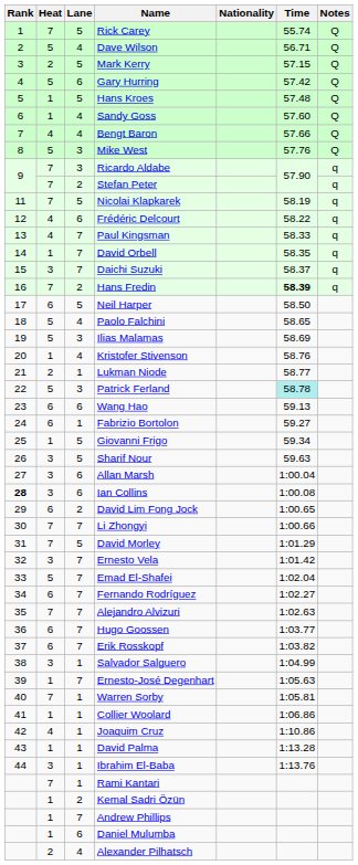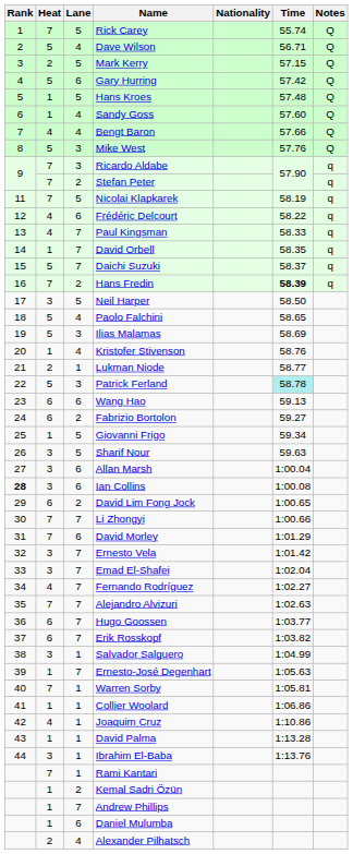 <table class="wikitable sortable" style="text-align:center">
 <tr>
 <th>Rank</th>
 <th>Heat</th>
 <th>Lane</th>
 <th>Name</th>
 <th>Nationality</th>
 <th>Time</th>
 <th>Notes</th>
 </tr>
 <tr bgcolor=#cfc>
 <td>1</td>
 <td>7</td>
 <td>5</td>
 <td align=left><a href='#'>Rick Carey</a></td>
 <td align=left></td>
 <td>55.74</td>
 <td>Q</td>
 </tr>
 <tr bgcolor=#cfc>
 <td>2</td>
 <td>5</td>
 <td>4</td>
 <td align=left><a href='#'>Dave Wilson</a></td>
 <td align=left></td>
 <td>56.71</td>
 <td>Q</td>
 </tr>
 <tr bgcolor=#cfc>
 <td>3</td>
 <td>2</td>
 <td>5</td>
 <td align=left><a href='#'>Mark Kerry</a></td>
 <td align=left></td>
 <td>57.15</td>
 <td>Q</td>
 </tr>
 <tr bgcolor=#cfc>
 <td>4</td>
 <td>5</td>
 <td>6</td>
 <td align=left><a href='#'>Gary Hurring</a></td>
 <td align=left></td>
 <td>57.42</td>
 <td>Q</td>
 </tr>
 <tr bgcolor=#cfc>
 <td>5</td>
 <td>1</td>
 <td>5</td>
 <td align=left><a href='#'>Hans Kroes</a></td>
 <td align=left></td>
 <td>57.48</td>
 <td>Q</td>
 </tr>
 <tr bgcolor=#cfc>
 <td>6</td>
 <td>1</td>
 <td>4</td>
 <td align=left><a href='#'>Sandy Goss</a></td>
 <td align=left></td>
 <td>57.60</td>
 <td>Q</td>
 </tr>
 <tr bgcolor=#cfc>
 <td>7</td>
 <td>4</td>
 <td>4</td>
 <td align=left><a href='#'>Bengt Baron</a></td>
 <td align=left></td>
 <td>57.66</td>
 <td>Q</td>
 </tr>
 <tr bgcolor=#cfc>
 <td>8</td>
 <td>5</td>
 <td>3</td>
 <td align=left><a href='#'>Mike West</a></td>
 <td align=left></td>
 <td>57.76</td>
 <td>Q</td>
 </tr>
 <tr bgcolor=e5ffe5>
 <td rowspan=2>9</td>
 <td>7</td>
 <td>3</td>
 <td align=left><a href='#'>Ricardo Aldabe</a></td>
 <td align=left></td>
 <td rowspan=2>57.90</td>
 <td>q</td>
 </tr>
 <tr bgcolor=e5ffe5>
 <td>7</td>
 <td>2</td>
 <td align=left><a href='#'>Stefan Peter</a></td>
 <td align=left></td>
 <td>q</td>
 </tr>
 <tr bgcolor=e5ffe5>
 <td>11</td>
 <td>7</td>
 <td>5</td>
 <td align=left><a href='#'>Nicolai Klapkarek</a></td>
 <td align=left></td>
 <td>58.19</td>
 <td>q</td>
 </tr>
 <tr bgcolor=e5ffe5>
 <td>12</td>
 <td>4</td>
 <td>6</td>
 <td align=left><a href='#'>Frédéric Delcourt</a></td>
 <td align=left></td>
 <td>58.22</td>
 <td>q</td>
 </tr>
 <tr bgcolor=e5ffe5>
 <td>13</td>
 <td>4</td>
 <td>7</td>
 <td align=left><a href='#'>Paul Kingsman</a></td>
 <td align=left></td>
 <td>58.33</td>
 <td>q</td>
 </tr>
 <tr bgcolor=e5ffe5>
 <td>14</td>
 <td>1</td>
 <td>7</td>
 <td align=left><a href='#'>David Orbell</a></td>
 <td align=left></td>
 <td>58.35</td>
 <td>q</td>
 </tr>
 <tr bgcolor=e5ffe5>
 <td>15</td>
-<td>3</td>
+<td>5</td>
 <td>7</td>
 <td align=left><a href='#'>Daichi Suzuki</a></td>
 <td align=left></td>
 <td>58.37</td>
 <td>q</td>
 </tr>
 <tr bgcolor=e5ffe5>
 <td>16</td>
 <td>7</td>
 <td>2</td>
 <td align=left><a href='#'>Hans Fredin</a></td>
 <td align=left></td>
 <td><strong>58.39</strong></td>
 <td>q</td>
 </tr>
 <tr>
 <td>17</td>
-<td>6</td>
+<td>3</td>
 <td>5</td>
 <td align=left><a href='#'>Neil Harper</a></td>
 <td align=left></td>
 <td>58.50</td>
 <td></td>
 </tr>
 <tr>
 <td>18</td>
 <td>5</td>
 <td>4</td>
 <td align=left><a href='#'>Paolo Falchini</a></td>
 <td align=left></td>
 <td>58.65</td>
 <td></td>
 </tr>
 <tr>
 <td>19</td>
 <td>5</td>
 <td>3</td>
 <td align=left><a href='#'>Ilias Malamas</a></td>
 <td align=left></td>
 <td>58.69</td>
 <td></td>
 </tr>
 <tr>
 <td>20</td>
 <td>1</td>
 <td>4</td>
 <td align=left><a href='#'>Kristofer Stivenson</a></td>
 <td align=left></td>
 <td>58.76</td>
 <td></td>
 </tr>
 <tr>
 <td>21</td>
 <td>2</td>
 <td>1</td>
 <td align=left><a href='#'>Lukman Niode</a></td>
 <td align=left></td>
 <td>58.77</td>
 <td></td>
 </tr>
 <tr>
 <td>22</td>
 <td>5</td>
 <td>3</td>
 <td align=left><a href='#'>Patrick Ferland</a></td>
 <td align=left></td>
 <td style="background: paleturquoise;">58.78</td>
 <td></td>
 </tr>
 <tr>
 <td>23</td>
 <td>6</td>
 <td>6</td>
 <td align=left><a href='#'>Wang Hao</a></td>
 <td align=left></td>
 <td>59.13</td>
 <td></td>
 </tr>
 <tr>
 <td>24</td>
 <td>6</td>
-<td>1</td>
+<td>2</td>
 <td align=left><a href='#'>Fabrizio Bortolon</a></td>
 <td align=left></td>
 <td>59.27</td>
 <td></td>
 </tr>
 <tr>
 <td>25</td>
 <td>1</td>
 <td>5</td>
 <td align=left><a href='#'>Giovanni Frigo</a></td>
 <td align=left></td>
 <td>59.34</td>
 <td></td>
 </tr>
 <tr>
 <td>26</td>
 <td>3</td>
 <td>5</td>
 <td align=left><a href='#'>Sharif Nour</a></td>
 <td align=left></td>
 <td>59.63</td>
 <td></td>
 </tr>
 <tr>
 <td>27</td>
 <td>3</td>
 <td>6</td>
 <td align=left><a href='#'>Allan Marsh</a></td>
 <td align=left></td>
 <td>1:00.04</td>
 <td></td>
 </tr>
 <tr>
 <td><strong>28</strong></td>
 <td>3</td>
 <td>6</td>
 <td align=left><a href='#'>Ian Collins</a></td>
 <td align=left></td>
 <td>1:00.08</td>
 <td></td>
 </tr>
 <tr>
 <td>29</td>
 <td>6</td>
 <td>2</td>
 <td align=left><a href='#'>David Lim Fong Jock</a></td>
 <td align=left></td>
 <td>1:00.65</td>
 <td></td>
 </tr>
 <tr>
 <td>30</td>
 <td>7</td>
 <td>7</td>
 <td align=left><a href='#'>Li Zhongyi</a></td>
 <td align=left></td>
 <td>1:00.66</td>
 <td></td>
 </tr>
 <tr>
 <td>31</td>
 <td>7</td>
-<td>5</td>
+<td>6</td>
 <td align=left><a href='#'>David Morley</a></td>
 <td align=left></td>
 <td>1:01.29</td>
 <td></td>
 </tr>
 <tr>
 <td>32</td>
 <td>3</td>
 <td>7</td>
 <td align=left><a href='#'>Ernesto Vela</a></td>
 <td align=left></td>
 <td>1:01.42</td>
 <td></td>
 </tr>
 <tr>
 <td>33</td>
-<td>5</td>
+<td>3</td>
 <td>7</td>
 <td align=left><a href='#'>Emad El-Shafei</a></td>
 <td align=left></td>
 <td>1:02.04</td>
 <td></td>
 </tr>
 <tr>
 <td>34</td>
-<td>6</td>
+<td>4</td>
 <td>7</td>
 <td align=left><a href='#'>Fernando Rodríguez</a></td>
 <td align=left></td>
 <td>1:02.27</td>
 <td></td>
 </tr>
 <tr>
 <td>35</td>
 <td>7</td>
 <td>7</td>
 <td align=left><a href='#'>Alejandro Alvizuri</a></td>
 <td align=left></td>
 <td>1:02.63</td>
 <td></td>
 </tr>
 <tr>
 <td>36</td>
 <td>6</td>
 <td>7</td>
 <td align=left><a href='#'>Hugo Goossen</a></td>
 <td align=left></td>
 <td>1:03.77</td>
 <td></td>
 </tr>
 <tr>
 <td>37</td>
 <td>6</td>
 <td>7</td>
 <td align=left><a href='#'>Erik Rosskopf</a></td>
 <td align=left></td>
 <td>1:03.82</td>
 <td></td>
 </tr>
 <tr>
 <td>38</td>
 <td>3</td>
 <td>1</td>
 <td align=left><a href='#'>Salvador Salguero</a></td>
 <td align=left></td>
 <td>1:04.99</td>
 <td></td>
 </tr>
 <tr>
 <td>39</td>
 <td>1</td>
 <td>7</td>
 <td align=left><a href='#'>Ernesto-José Degenhart</a></td>
 <td align=left></td>
 <td>1:05.63</td>
 <td></td>
 </tr>
 <tr>
 <td>40</td>
 <td>7</td>
 <td>1</td>
 <td align=left><a href='#'>Warren Sorby</a></td>
 <td align=left></td>
 <td>1:05.81</td>
 <td></td>
 </tr>
 <tr>
 <td>41</td>
 <td>1</td>
 <td>1</td>
 <td align=left><a href='#'>Collier Woolard</a></td>
 <td align=left></td>
 <td>1:06.86</td>
 <td></td>
 </tr>
 <tr>
 <td>42</td>
 <td>4</td>
 <td>1</td>
 <td align=left><a href='#'>Joaquim Cruz</a></td>
 <td align=left></td>
 <td>1:10.86</td>
 <td></td>
 </tr>
 <tr>
 <td>43</td>
 <td>1</td>
 <td>1</td>
 <td align=left><a href='#'>David Palma</a></td>
 <td align=left></td>
 <td>1:13.28</td>
 <td></td>
 </tr>
 <tr>
 <td>44</td>
 <td>3</td>
 <td>1</td>
 <td align=left><a href='#'>Ibrahim El-Baba</a></td>
 <td align=left></td>
 <td>1:13.76</td>
 <td></td>
 </tr>
 <tr>
 <td></td>
 <td>7</td>
 <td>1</td>
 <td align=left><a href='#'>Rami Kantari</a></td>
 <td align=left></td>
 <td></td>
 <td></td>
 </tr>
 <tr>
 <td></td>
 <td>1</td>
 <td>2</td>
 <td align=left><a href='#'>Kemal Sadri Özün</a></td>
 <td align=left></td>
 <td></td>
 <td></td>
 </tr>
 <tr>
 <td></td>
 <td>1</td>
 <td>7</td>
 <td align=left><a href='#'>Andrew Phillips</a></td>
 <td align=left></td>
 <td></td>
 <td></td>
 </tr>
 <tr>
 <td></td>
 <td>1</td>
 <td>6</td>
 <td align=left><a href='#'>Daniel Mulumba</a></td>
 <td align=left></td>
 <td></td>
 <td></td>
 </tr>
 <tr>
 <td></td>
 <td>2</td>
 <td>4</td>
 <td align=left><a href='#'>Alexander Pilhatsch</a></td>
 <td align=left></td>
 <td></td>
 <td></td>
 </tr>
 </table>
